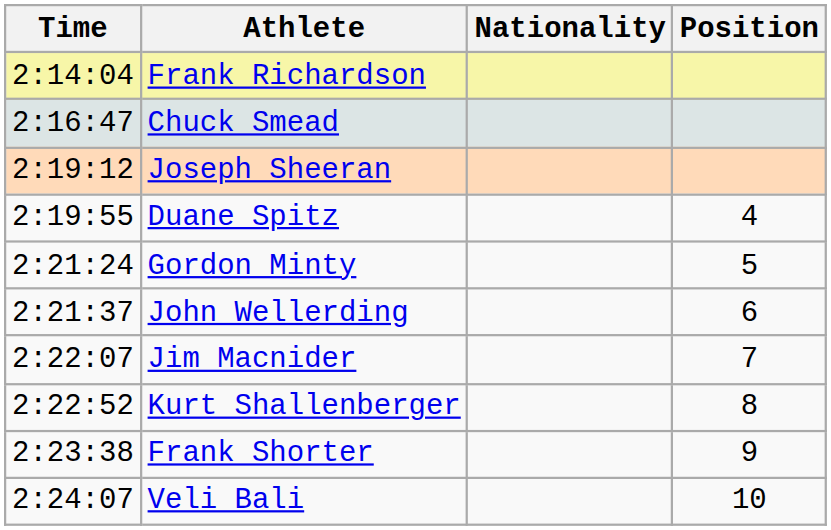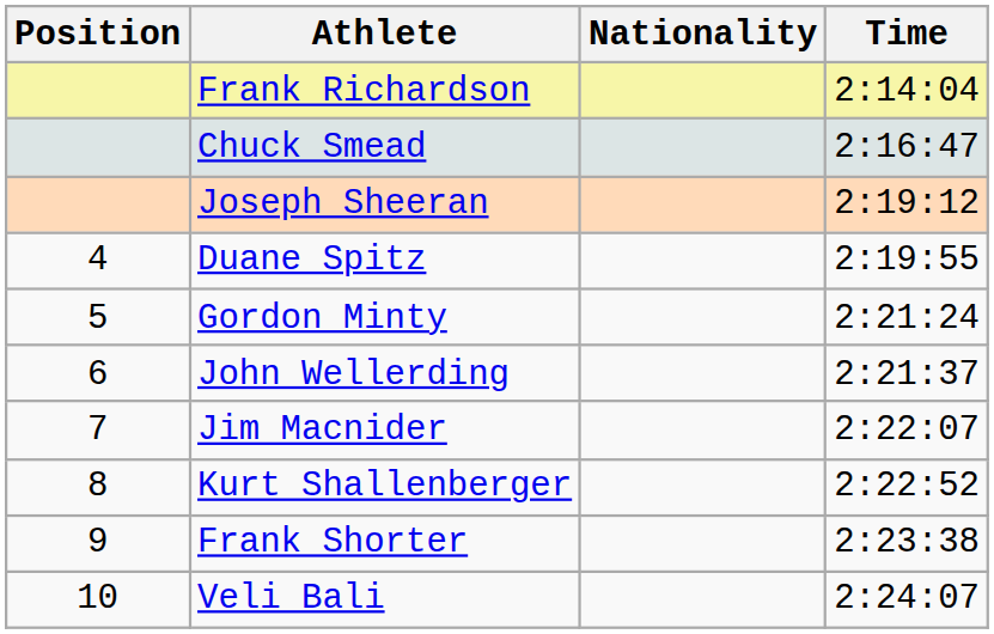 <table class="wikitable sortable">
 <tr>
-<th>Time</th>
+<th>Position</th>
 <th>Athlete</th>
 <th>Nationality</th>
-<th>Position</th>
+<th>Time</th>
 </tr>
 <tr bgcolor=#F7F6A8>
-<td>2:14:04</td>
+<td align=center></td>
 <td><a href='#'>Frank Richardson</a></td>
 <td></td>
-<td align=center></td>
+<td>2:14:04</td>
 </tr>
 <tr bgcolor=#DCE5E5>
-<td>2:16:47</td>
+<td align=center></td>
 <td><a href='#'>Chuck Smead</a></td>
 <td></td>
-<td align=center></td>
+<td>2:16:47</td>
 </tr>
 <tr bgcolor=#FFDAB9>
-<td>2:19:12</td>
+<td align=center></td>
 <td><a href='#'>Joseph Sheeran</a></td>
 <td></td>
-<td align=center></td>
+<td>2:19:12</td>
 </tr>
 <tr>
-<td>2:19:55</td>
+<td align=center>4</td>
 <td><a href='#'>Duane Spitz</a></td>
 <td></td>
-<td align=center>4</td>
+<td>2:19:55</td>
 </tr>
 <tr>
-<td>2:21:24</td>
+<td align=center>5</td>
 <td><a href='#'>Gordon Minty</a></td>
 <td></td>
-<td align=center>5</td>
+<td>2:21:24</td>
 </tr>
 <tr>
-<td>2:21:37</td>
+<td align=center>6</td>
 <td><a href='#'>John Wellerding</a></td>
 <td></td>
-<td align=center>6</td>
+<td>2:21:37</td>
 </tr>
 <tr>
-<td>2:22:07</td>
+<td align=center>7</td>
 <td><a href='#'>Jim Macnider</a></td>
 <td></td>
-<td align=center>7</td>
+<td>2:22:07</td>
 </tr>
 <tr>
-<td>2:22:52</td>
+<td align=center>8</td>
 <td><a href='#'>Kurt Shallenberger</a></td>
 <td></td>
-<td align=center>8</td>
+<td>2:22:52</td>
 </tr>
 <tr>
-<td>2:23:38</td>
+<td align=center>9</td>
 <td><a href='#'>Frank Shorter</a></td>
 <td></td>
-<td align=center>9</td>
+<td>2:23:38</td>
 </tr>
 <tr>
-<td>2:24:07</td>
+<td align=center>10</td>
 <td><a href='#'>Veli Bali</a></td>
 <td></td>
-<td align=center>10</td>
+<td>2:24:07</td>
 </tr>
 </table>
